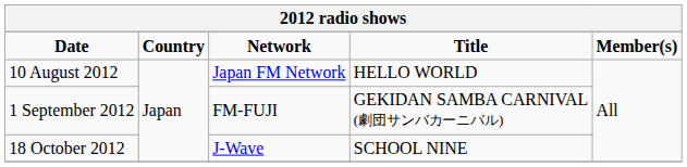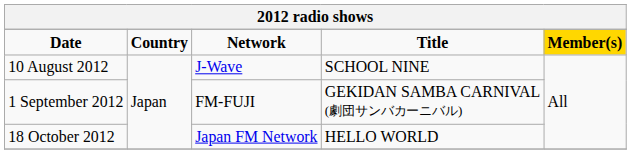 <table class="wikitable mw-collapsible mw-collapsed">
 <tr>
 <th colspan="5">2012 radio shows</th>
 </tr>
 <tr>
 </tr>
 <tr style="font-weight:bold; text-align:center;">
 <td>Date</td>
 <td>Country</td>
 <td>Network</td>
 <td>Title</td>
-<td>Member(s)</td>
+<td style="background: gold;">Member(s)</td>
 </tr>
 <tr>
 <td>10 August 2012</td>
 <td rowspan="3">Japan</td>
-<td><a href='#'>Japan FM Network</a></td>
-<td>HELLO WORLD</td>
+<td><a href='#'>J-Wave</a></td>
+<td>SCHOOL NINE</td>
 <td rowspan="3">All</td>
 </tr>
 <tr>
 <td>1 September 2012</td>
 <td>FM-FUJI</td>
 <td>GEKIDAN SAMBA CARNIVAL<br><small>(劇団サンバカーニバル)</small></td>
 </tr>
 <tr>
 <td>18 October 2012</td>
-<td><a href='#'>J-Wave</a></td>
-<td>SCHOOL NINE</td>
+<td><a href='#'>Japan FM Network</a></td>
+<td>HELLO WORLD</td>
 </tr>
 <tr>
 </tr>
 </table>
